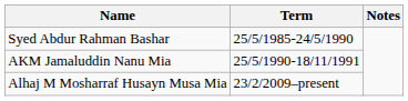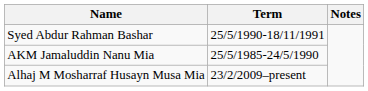 <table class="wikitable">
 <tr>
 <th>Name</th>
 <th>Term</th>
 <th>Notes</th>
 </tr>
 <tr>
 <td>Syed Abdur Rahman Bashar</td>
-<td>25/5/1985-24/5/1990</td>
+<td>25/5/1990-18/11/1991</td>
 </tr>
 <tr>
 <td>AKM Jamaluddin Nanu Mia</td>
-<td>25/5/1990-18/11/1991</td>
+<td>25/5/1985-24/5/1990</td>
 </tr>
 <tr>
 <td>Alhaj M Mosharraf Husayn Musa Mia</td>
 <td>23/2/2009–present</td>
 </tr>
 </table>
